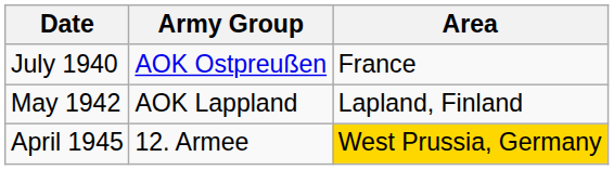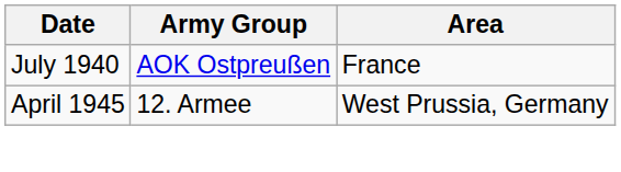 <table class="wikitable">
 <tr>
 <th>Date</th>
 <th>Army Group</th>
 <th>Area</th>
 </tr>
 <tr>
 <td>July 1940</td>
 <td><a href='#'>AOK Ostpreußen</a></td>
 <td>France</td>
 </tr>
 <tr>
-<td>May 1942</td>
-<td>AOK Lappland</td>
-<td>Lapland, Finland</td>
-</tr>
-<tr>
 <td>April 1945</td>
 <td>12. Armee</td>
-<td style="background: gold;">West Prussia, Germany</td>
+<td>West Prussia, Germany</td>
 </tr>
 </table>
